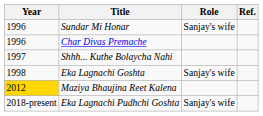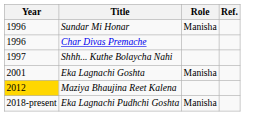 <table class="wikitable">
 <tr>
 <th>Year</th>
 <th>Title</th>
 <th>Role</th>
 <th>Ref.</th>
 </tr>
 <tr>
 <td>1996</td>
 <td><em>Sundar Mi Honar</em></td>
-<td>Sanjay's wife</td>
+<td>Manisha</td>
 <td></td>
 </tr>
 <tr>
 <td>1996</td>
 <td><em><a href='#'>Char Divas Premache</a></em></td>
 <td></td>
 <td></td>
 </tr>
 <tr>
 <td>1997</td>
 <td><em>Shhh... Kuthe Bolaycha Nahi</em></td>
 <td></td>
 <td></td>
 </tr>
 <tr>
-<td>1998</td>
+<td>2001</td>
 <td><em>Eka Lagnachi Goshta</em></td>
-<td>Sanjay's wife</td>
+<td>Manisha</td>
 <td></td>
 </tr>
 <tr>
 <td style="background: gold;">2012</td>
 <td><em>Maziya Bhaujina Reet Kalena</em></td>
 <td></td>
 <td></td>
 </tr>
 <tr>
 <td>2018-present</td>
 <td><em>Eka Lagnachi Pudhchi Goshta</em></td>
-<td>Sanjay's wife</td>
+<td>Manisha</td>
 <td></td>
 </tr>
 </table>
